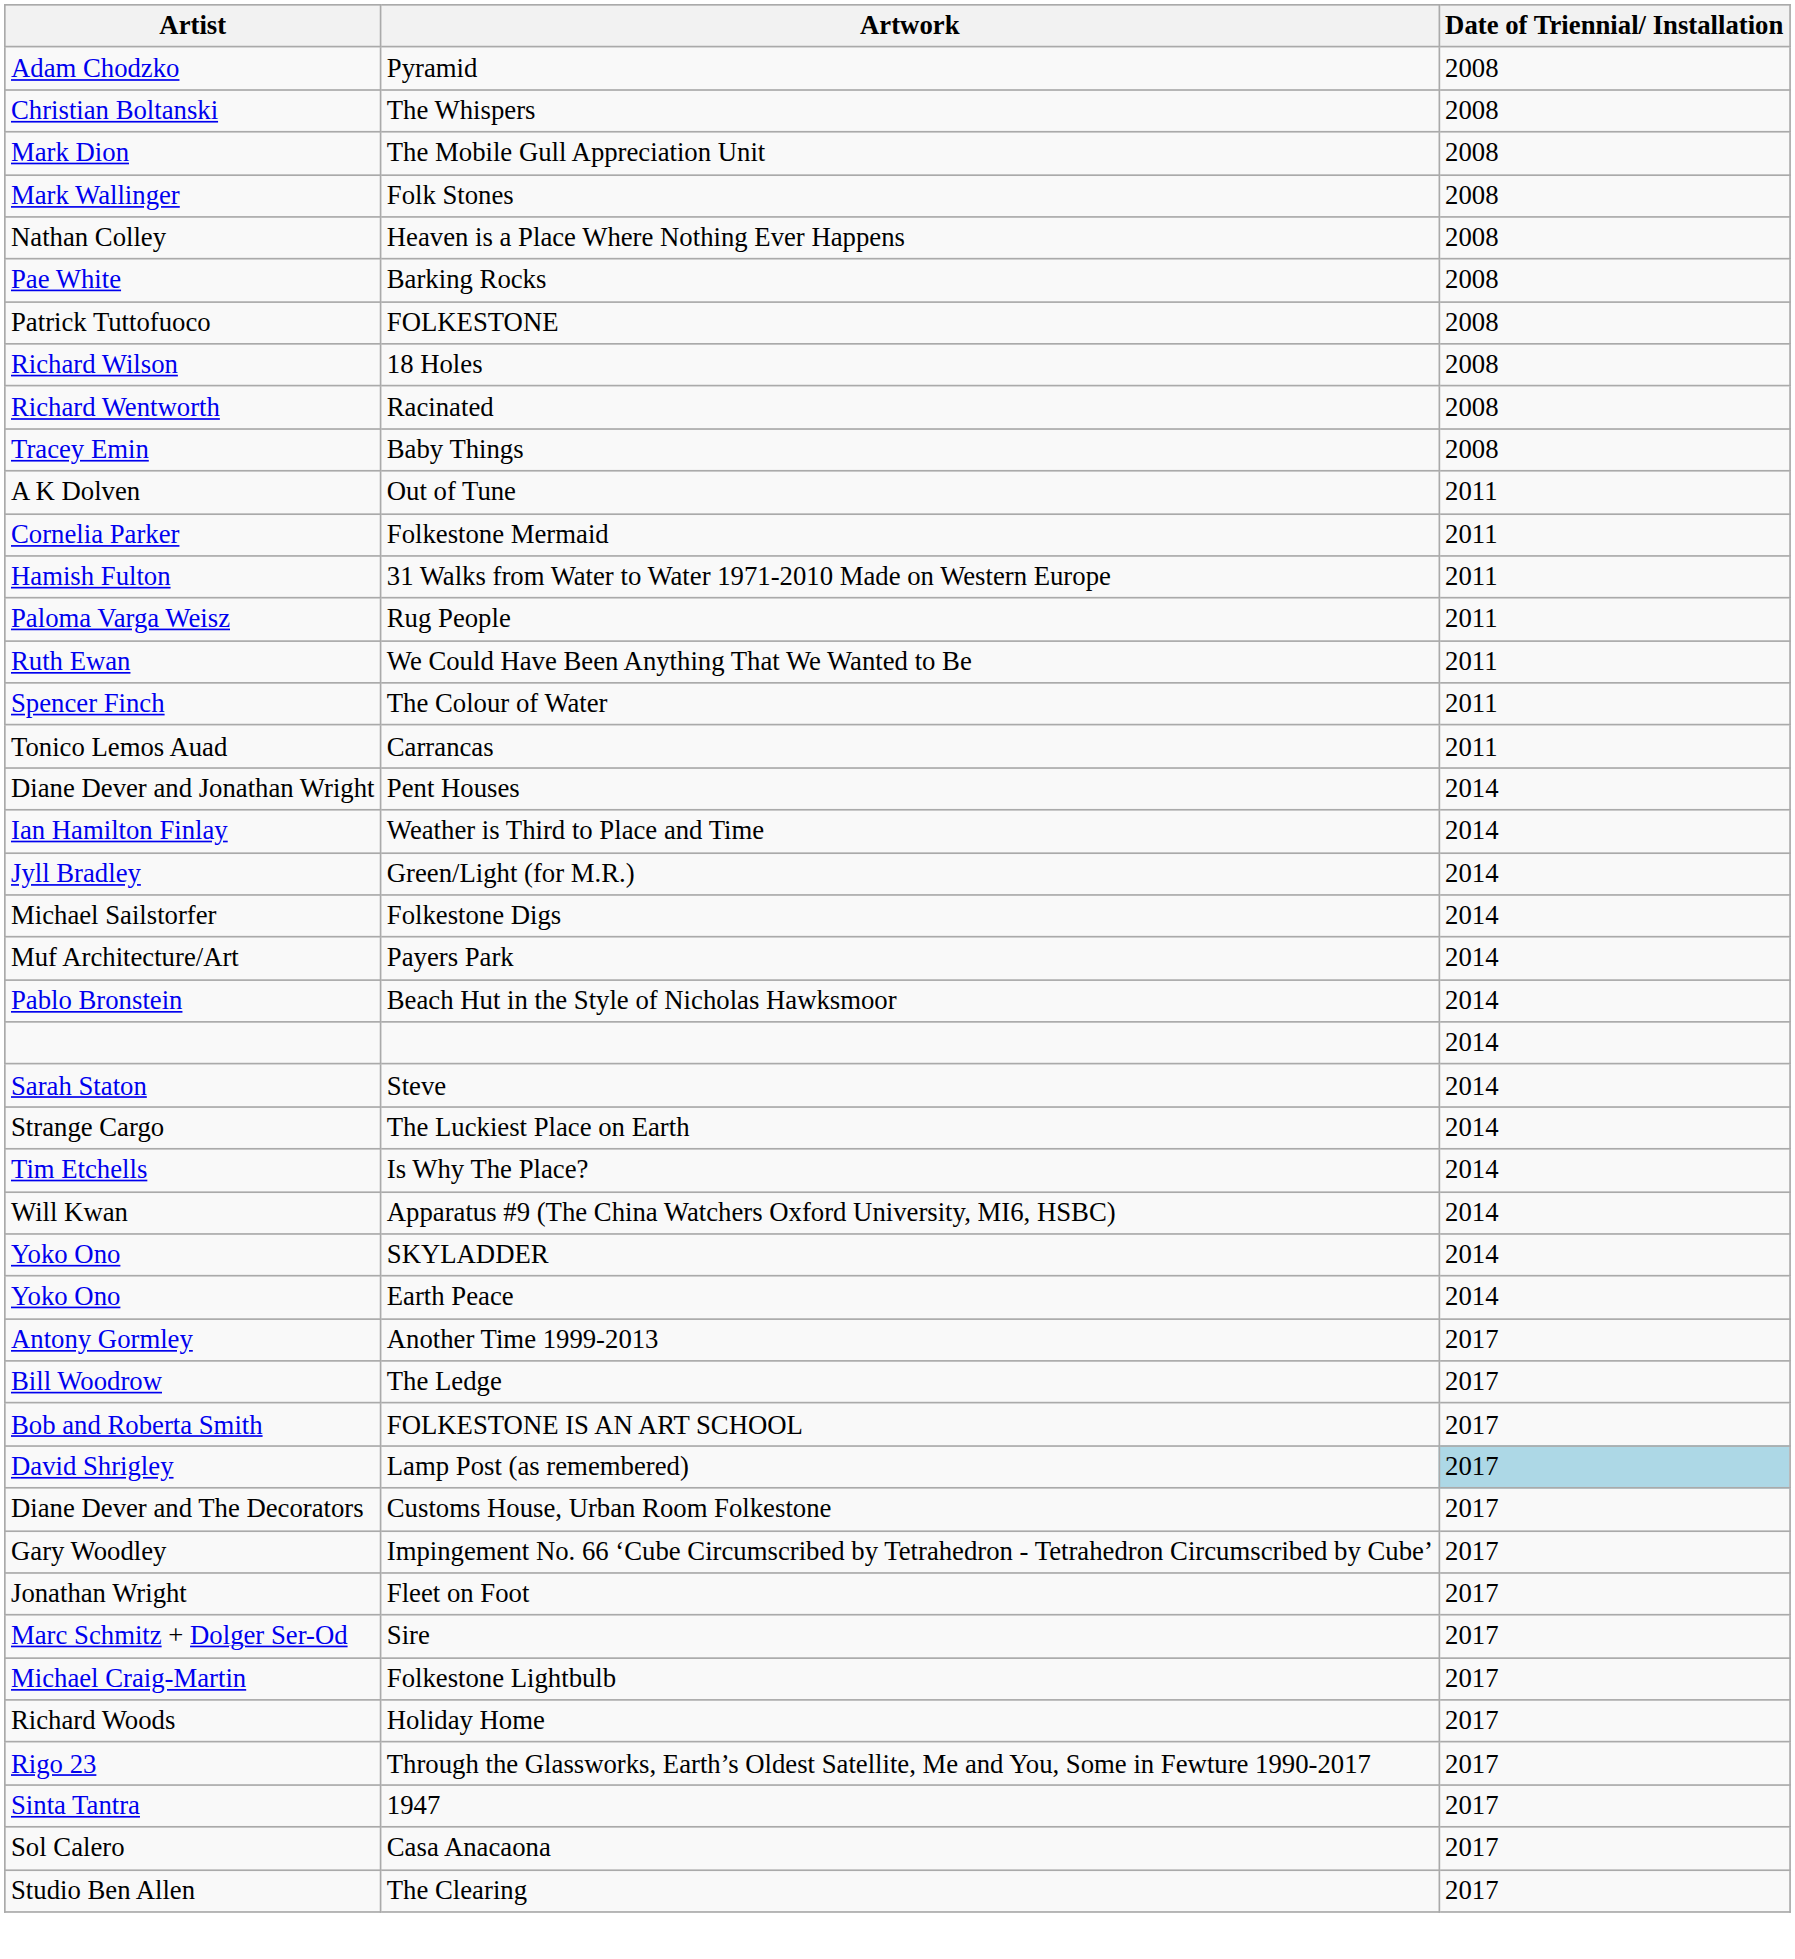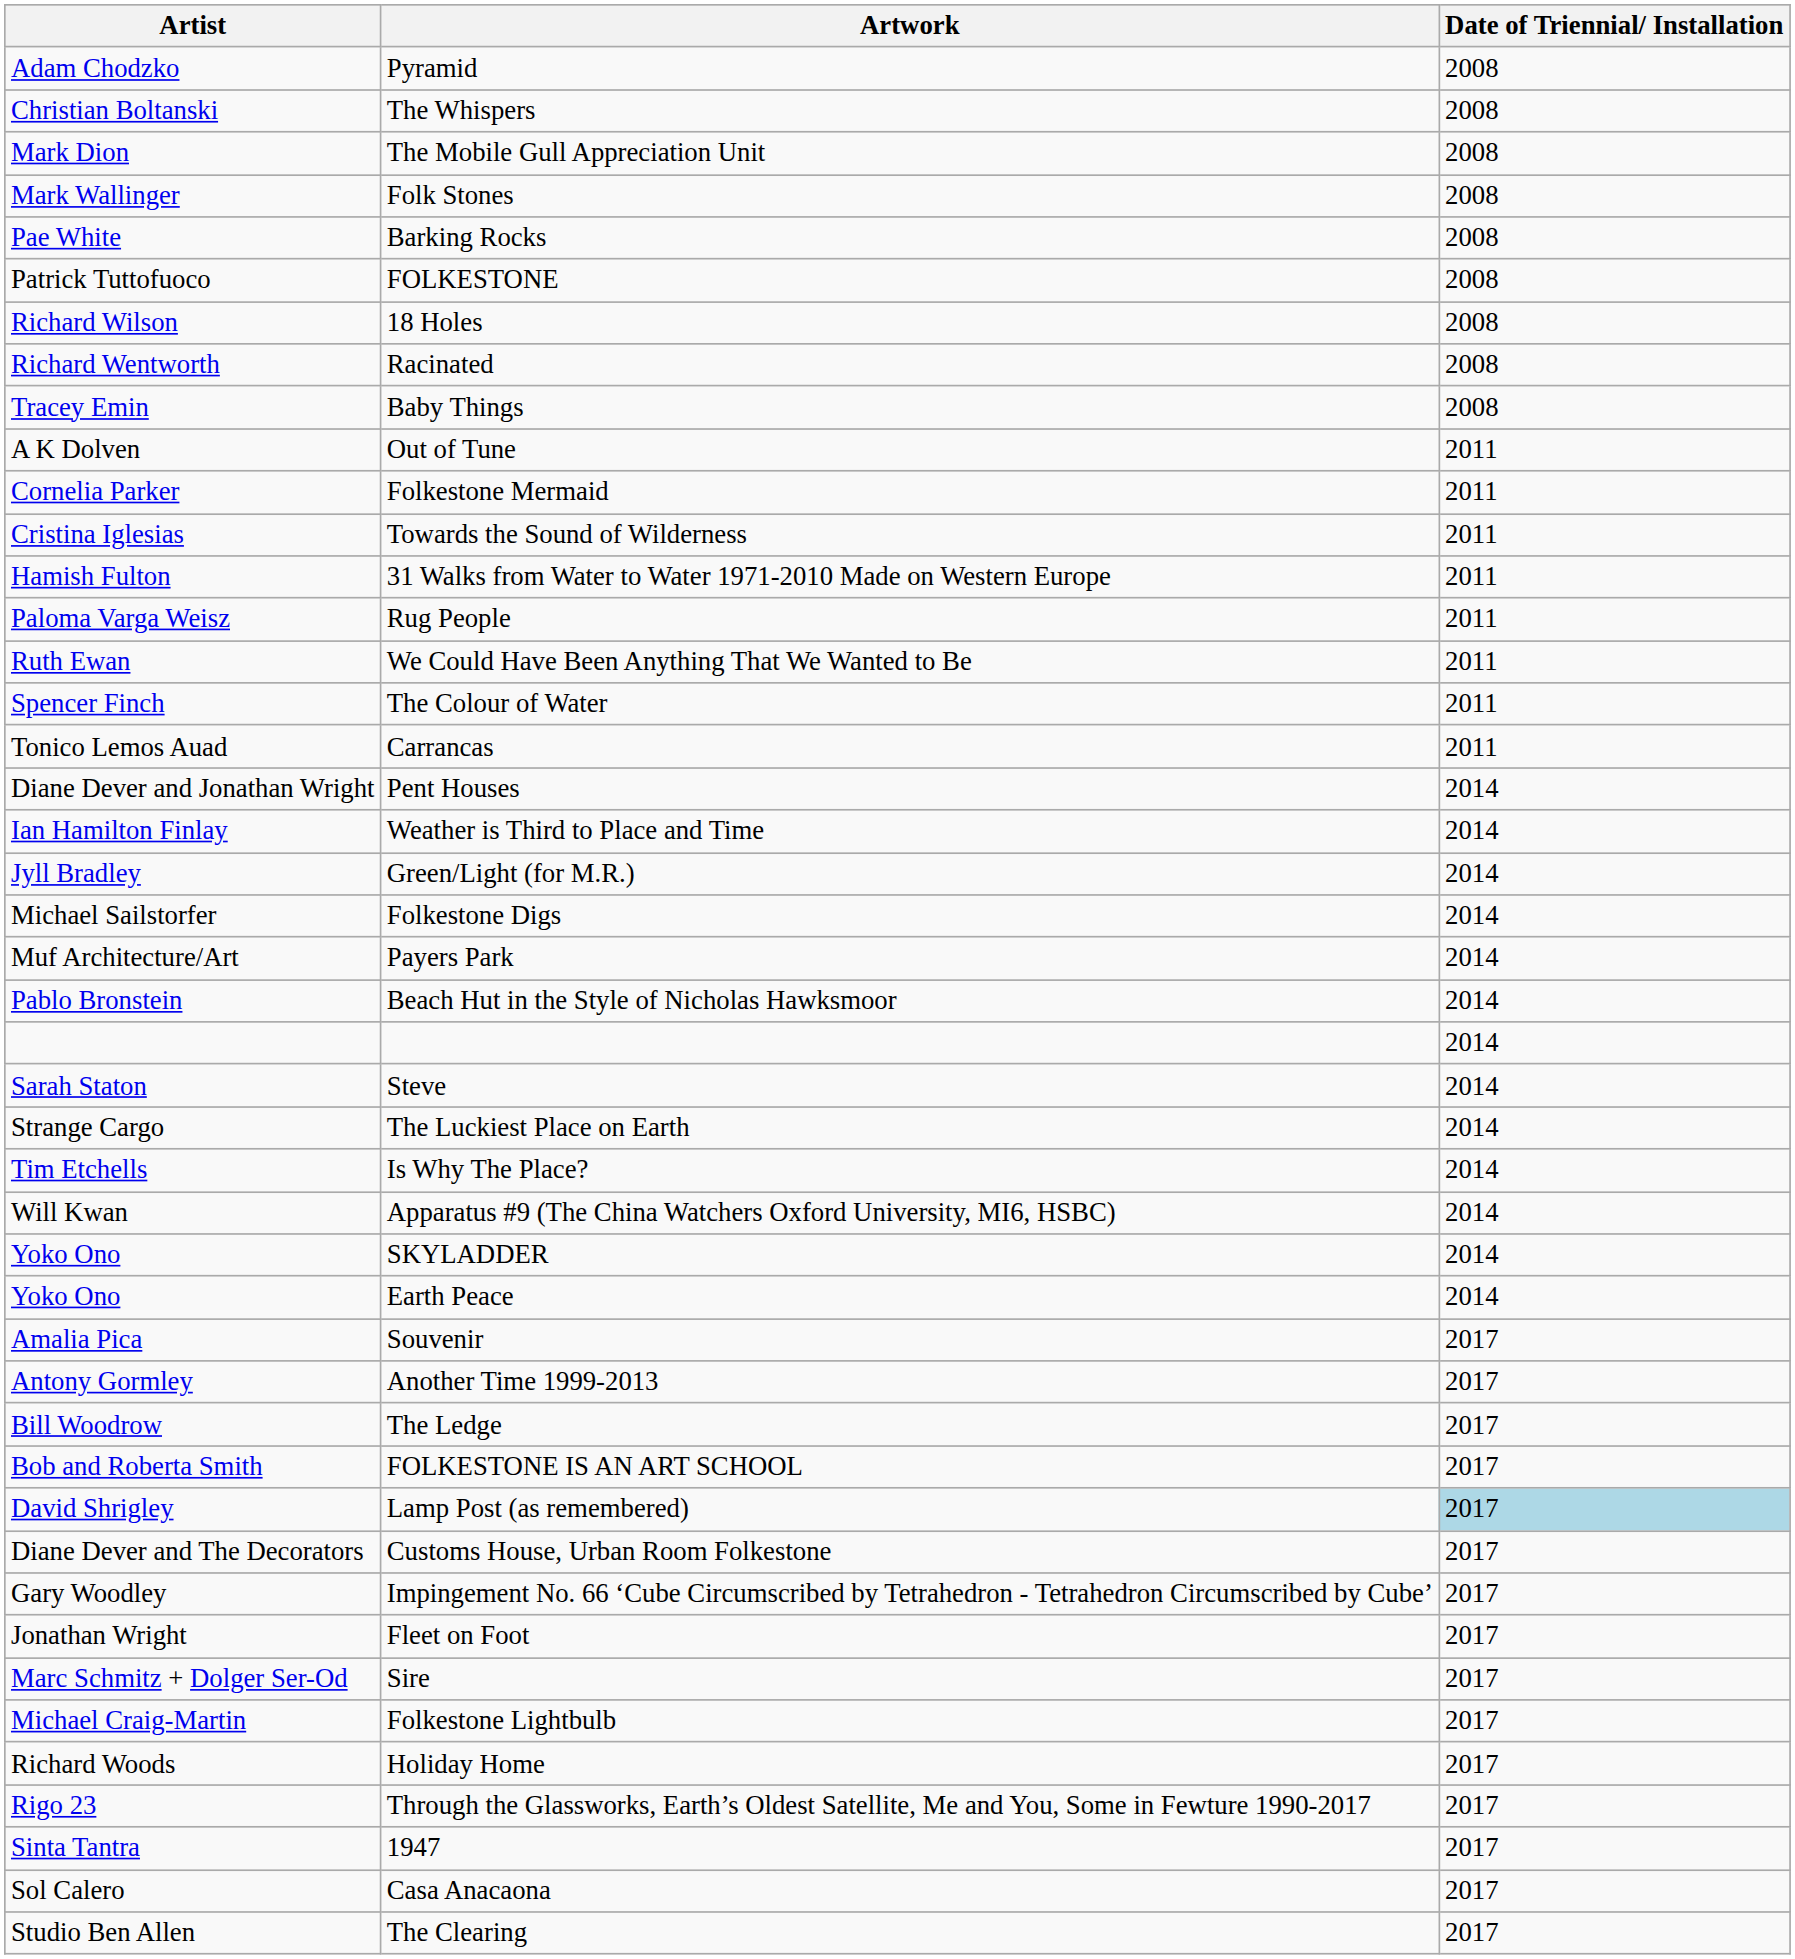 <table class="wikitable">
 <tr>
 <th>Artist</th>
 <th>Artwork</th>
 <th>Date of Triennial/ Installation</th>
 </tr>
 <tr>
 <td><a href='#'>Adam Chodzko</a></td>
 <td>Pyramid</td>
 <td>2008</td>
 </tr>
 <tr>
 <td><a href='#'>Christian Boltanski</a></td>
 <td>The Whispers</td>
 <td>2008</td>
 </tr>
 <tr>
 <td><a href='#'>Mark Dion</a></td>
 <td>The Mobile Gull Appreciation Unit</td>
 <td>2008</td>
 </tr>
 <tr>
 <td><a href='#'>Mark Wallinger</a></td>
 <td>Folk Stones</td>
-<td>2008</td>
-</tr>
-<tr>
-<td>Nathan Colley</td>
-<td>Heaven is a Place Where Nothing Ever Happens</td>
 <td>2008</td>
 </tr>
 <tr>
 <td><a href='#'>Pae White</a></td>
 <td>Barking Rocks</td>
 <td>2008</td>
 </tr>
 <tr>
 <td>Patrick Tuttofuoco</td>
 <td>FOLKESTONE</td>
 <td>2008</td>
 </tr>
 <tr>
 <td><a href='#'>Richard Wilson</a></td>
 <td>18 Holes</td>
 <td>2008</td>
 </tr>
 <tr>
 <td><a href='#'>Richard Wentworth</a></td>
 <td>Racinated</td>
 <td>2008</td>
 </tr>
 <tr>
 <td><a href='#'>Tracey Emin</a></td>
 <td>Baby Things</td>
 <td>2008</td>
 </tr>
 <tr>
 <td>A K Dolven</td>
 <td>Out of Tune</td>
 <td>2011</td>
 </tr>
 <tr>
 <td><a href='#'>Cornelia Parker</a></td>
 <td>Folkestone Mermaid</td>
+<td>2011</td>
+</tr>
+<tr>
+<td><a href='#'>Cristina Iglesias</a></td>
+<td>Towards the Sound of Wilderness</td>
 <td>2011</td>
 </tr>
 <tr>
 <td><a href='#'>Hamish Fulton</a></td>
 <td>31 Walks from Water to Water 1971-2010 Made on Western Europe</td>
 <td>2011</td>
 </tr>
 <tr>
 <td><a href='#'>Paloma Varga Weisz</a></td>
 <td>Rug People</td>
 <td>2011</td>
 </tr>
 <tr>
 <td><a href='#'>Ruth Ewan</a></td>
 <td>We Could Have Been Anything That We Wanted to Be</td>
 <td>2011</td>
 </tr>
 <tr>
 <td><a href='#'>Spencer Finch</a></td>
 <td>The Colour of Water</td>
 <td>2011</td>
 </tr>
 <tr>
 <td>Tonico Lemos Auad</td>
 <td>Carrancas</td>
 <td>2011</td>
 </tr>
 <tr>
 <td>Diane Dever and Jonathan Wright</td>
 <td>Pent Houses</td>
 <td>2014</td>
 </tr>
 <tr>
 <td><a href='#'>Ian Hamilton Finlay</a></td>
 <td>Weather is Third to Place and Time</td>
 <td>2014</td>
 </tr>
 <tr>
 <td><a href='#'>Jyll Bradley</a></td>
 <td>Green/Light (for M.R.)</td>
 <td>2014</td>
 </tr>
 <tr>
 <td>Michael Sailstorfer</td>
 <td>Folkestone Digs</td>
 <td>2014</td>
 </tr>
 <tr>
 <td>Muf Architecture/Art</td>
 <td>Payers Park</td>
 <td>2014</td>
 </tr>
 <tr>
 <td><a href='#'>Pablo Bronstein</a></td>
 <td>Beach Hut in the Style of Nicholas Hawksmoor</td>
 <td>2014</td>
 </tr>
 <tr>
 <td></td>
 <td></td>
 <td>2014</td>
 </tr>
 <tr>
 <td><a href='#'>Sarah Staton</a></td>
 <td>Steve</td>
 <td>2014</td>
 </tr>
 <tr>
 <td>Strange Cargo</td>
 <td>The Luckiest Place on Earth</td>
 <td>2014</td>
 </tr>
 <tr>
 <td><a href='#'>Tim Etchells</a></td>
 <td>Is Why The Place?</td>
 <td>2014</td>
 </tr>
 <tr>
 <td>Will Kwan</td>
 <td>Apparatus #9 (The China Watchers Oxford University, MI6, HSBC)</td>
 <td>2014</td>
 </tr>
 <tr>
 <td><a href='#'>Yoko Ono</a></td>
 <td>SKYLADDER</td>
 <td>2014</td>
 </tr>
 <tr>
 <td><a href='#'>Yoko Ono</a></td>
 <td>Earth Peace</td>
 <td>2014</td>
 </tr>
 <tr>
+<td><a href='#'>Amalia Pica</a></td>
+<td>Souvenir</td>
+<td>2017</td>
+</tr>
+<tr>
 <td><a href='#'>Antony Gormley</a></td>
 <td>Another Time 1999-2013</td>
 <td>2017</td>
 </tr>
 <tr>
 <td><a href='#'>Bill Woodrow</a></td>
 <td>The Ledge</td>
 <td>2017</td>
 </tr>
 <tr>
 <td><a href='#'>Bob and Roberta Smith</a></td>
 <td>FOLKESTONE IS AN ART SCHOOL</td>
 <td>2017</td>
 </tr>
 <tr>
 <td><a href='#'>David Shrigley</a></td>
 <td>Lamp Post (as remembered)</td>
 <td style="background: lightblue;">2017</td>
 </tr>
 <tr>
 <td>Diane Dever and The Decorators</td>
 <td>Customs House, Urban Room Folkestone</td>
 <td>2017</td>
 </tr>
 <tr>
 <td>Gary Woodley</td>
 <td>Impingement No. 66 ‘Cube Circumscribed by Tetrahedron - Tetrahedron Circumscribed by Cube’</td>
 <td>2017</td>
 </tr>
 <tr>
 <td>Jonathan Wright</td>
 <td>Fleet on Foot</td>
 <td>2017</td>
 </tr>
 <tr>
 <td><a href='#'>Marc Schmitz</a> + <a href='#'>Dolger Ser-Od</a></td>
 <td>Sire</td>
 <td>2017</td>
 </tr>
 <tr>
 <td><a href='#'>Michael Craig-Martin</a></td>
 <td>Folkestone Lightbulb</td>
 <td>2017</td>
 </tr>
 <tr>
 <td>Richard Woods</td>
 <td>Holiday Home</td>
 <td>2017</td>
 </tr>
 <tr>
 <td><a href='#'>Rigo 23</a></td>
 <td>Through the Glassworks, Earth’s Oldest Satellite, Me and You, Some in Fewture 1990-2017</td>
 <td>2017</td>
 </tr>
 <tr>
 <td><a href='#'>Sinta Tantra</a></td>
 <td>1947</td>
 <td>2017</td>
 </tr>
 <tr>
 <td>Sol Calero</td>
 <td>Casa Anacaona</td>
 <td>2017</td>
 </tr>
 <tr>
 <td>Studio Ben Allen</td>
 <td>The Clearing</td>
 <td>2017</td>
 </tr>
 </table>
